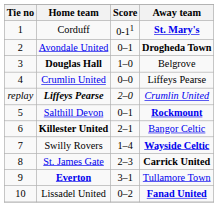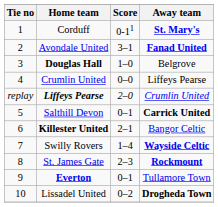 <table class="wikitable" style="text-align: center">
 <tr>
 </tr>
 <tr>
 <th>Tie no</th>
 <th>Home team</th>
 <th>Score</th>
 <th>Away team</th>
 </tr>
 <tr>
 <td>1</td>
 <td>Corduff</td>
 <td>0-1<sup>1</sup></td>
 <td><strong><a href='#'>St. Mary's</a></strong></td>
 </tr>
 <tr>
 <td>2</td>
 <td><a href='#'>Avondale United</a></td>
-<td>0–1</td>
-<td><strong>Drogheda Town</strong></td>
+<td>3–1</td>
+<td><strong><a href='#'>Fanad United</a></strong></td>
 </tr>
 <tr>
 <td>3</td>
 <td><strong>Douglas Hall</strong></td>
 <td>1–0</td>
 <td>Belgrove</td>
 </tr>
 <tr>
 <td>4</td>
 <td><a href='#'>Crumlin United</a></td>
 <td>0–0</td>
 <td>Liffeys Pearse</td>
 </tr>
 <tr>
 <td><em>replay</em></td>
 <td><strong><em>Liffeys Pearse</em></strong></td>
 <td><em>2–0</em></td>
 <td><em><a href='#'>Crumlin United</a></em></td>
 </tr>
 <tr>
 <td>5</td>
 <td><a href='#'>Salthill Devon</a></td>
 <td>0–1</td>
-<td><strong><a href='#'>Rockmount</a></strong></td>
+<td><strong>Carrick United</strong></td>
 </tr>
 <tr>
 <td>6</td>
 <td><strong>Killester United</strong></td>
 <td>2–1</td>
 <td><a href='#'>Bangor Celtic</a></td>
 </tr>
 <tr>
 <td>7</td>
 <td>Swilly Rovers</td>
 <td>1–4</td>
 <td><strong><a href='#'>Wayside Celtic</a></strong></td>
 </tr>
 <tr>
 <td>8</td>
 <td><a href='#'>St. James Gate</a></td>
 <td>2–3</td>
-<td><strong>Carrick United</strong></td>
+<td><strong><a href='#'>Rockmount</a></strong></td>
 </tr>
 <tr>
 <td>9</td>
 <td><strong><a href='#'>Everton</a></strong></td>
-<td>3–1</td>
+<td>0–1</td>
 <td><a href='#'>Tullamore Town</a></td>
 </tr>
 <tr>
 <td>10</td>
 <td>Lissadel United</td>
 <td>0–2</td>
-<td><strong><a href='#'>Fanad United</a></strong></td>
+<td><strong>Drogheda Town</strong></td>
 </tr>
 <tr>
 </tr>
 </table>
